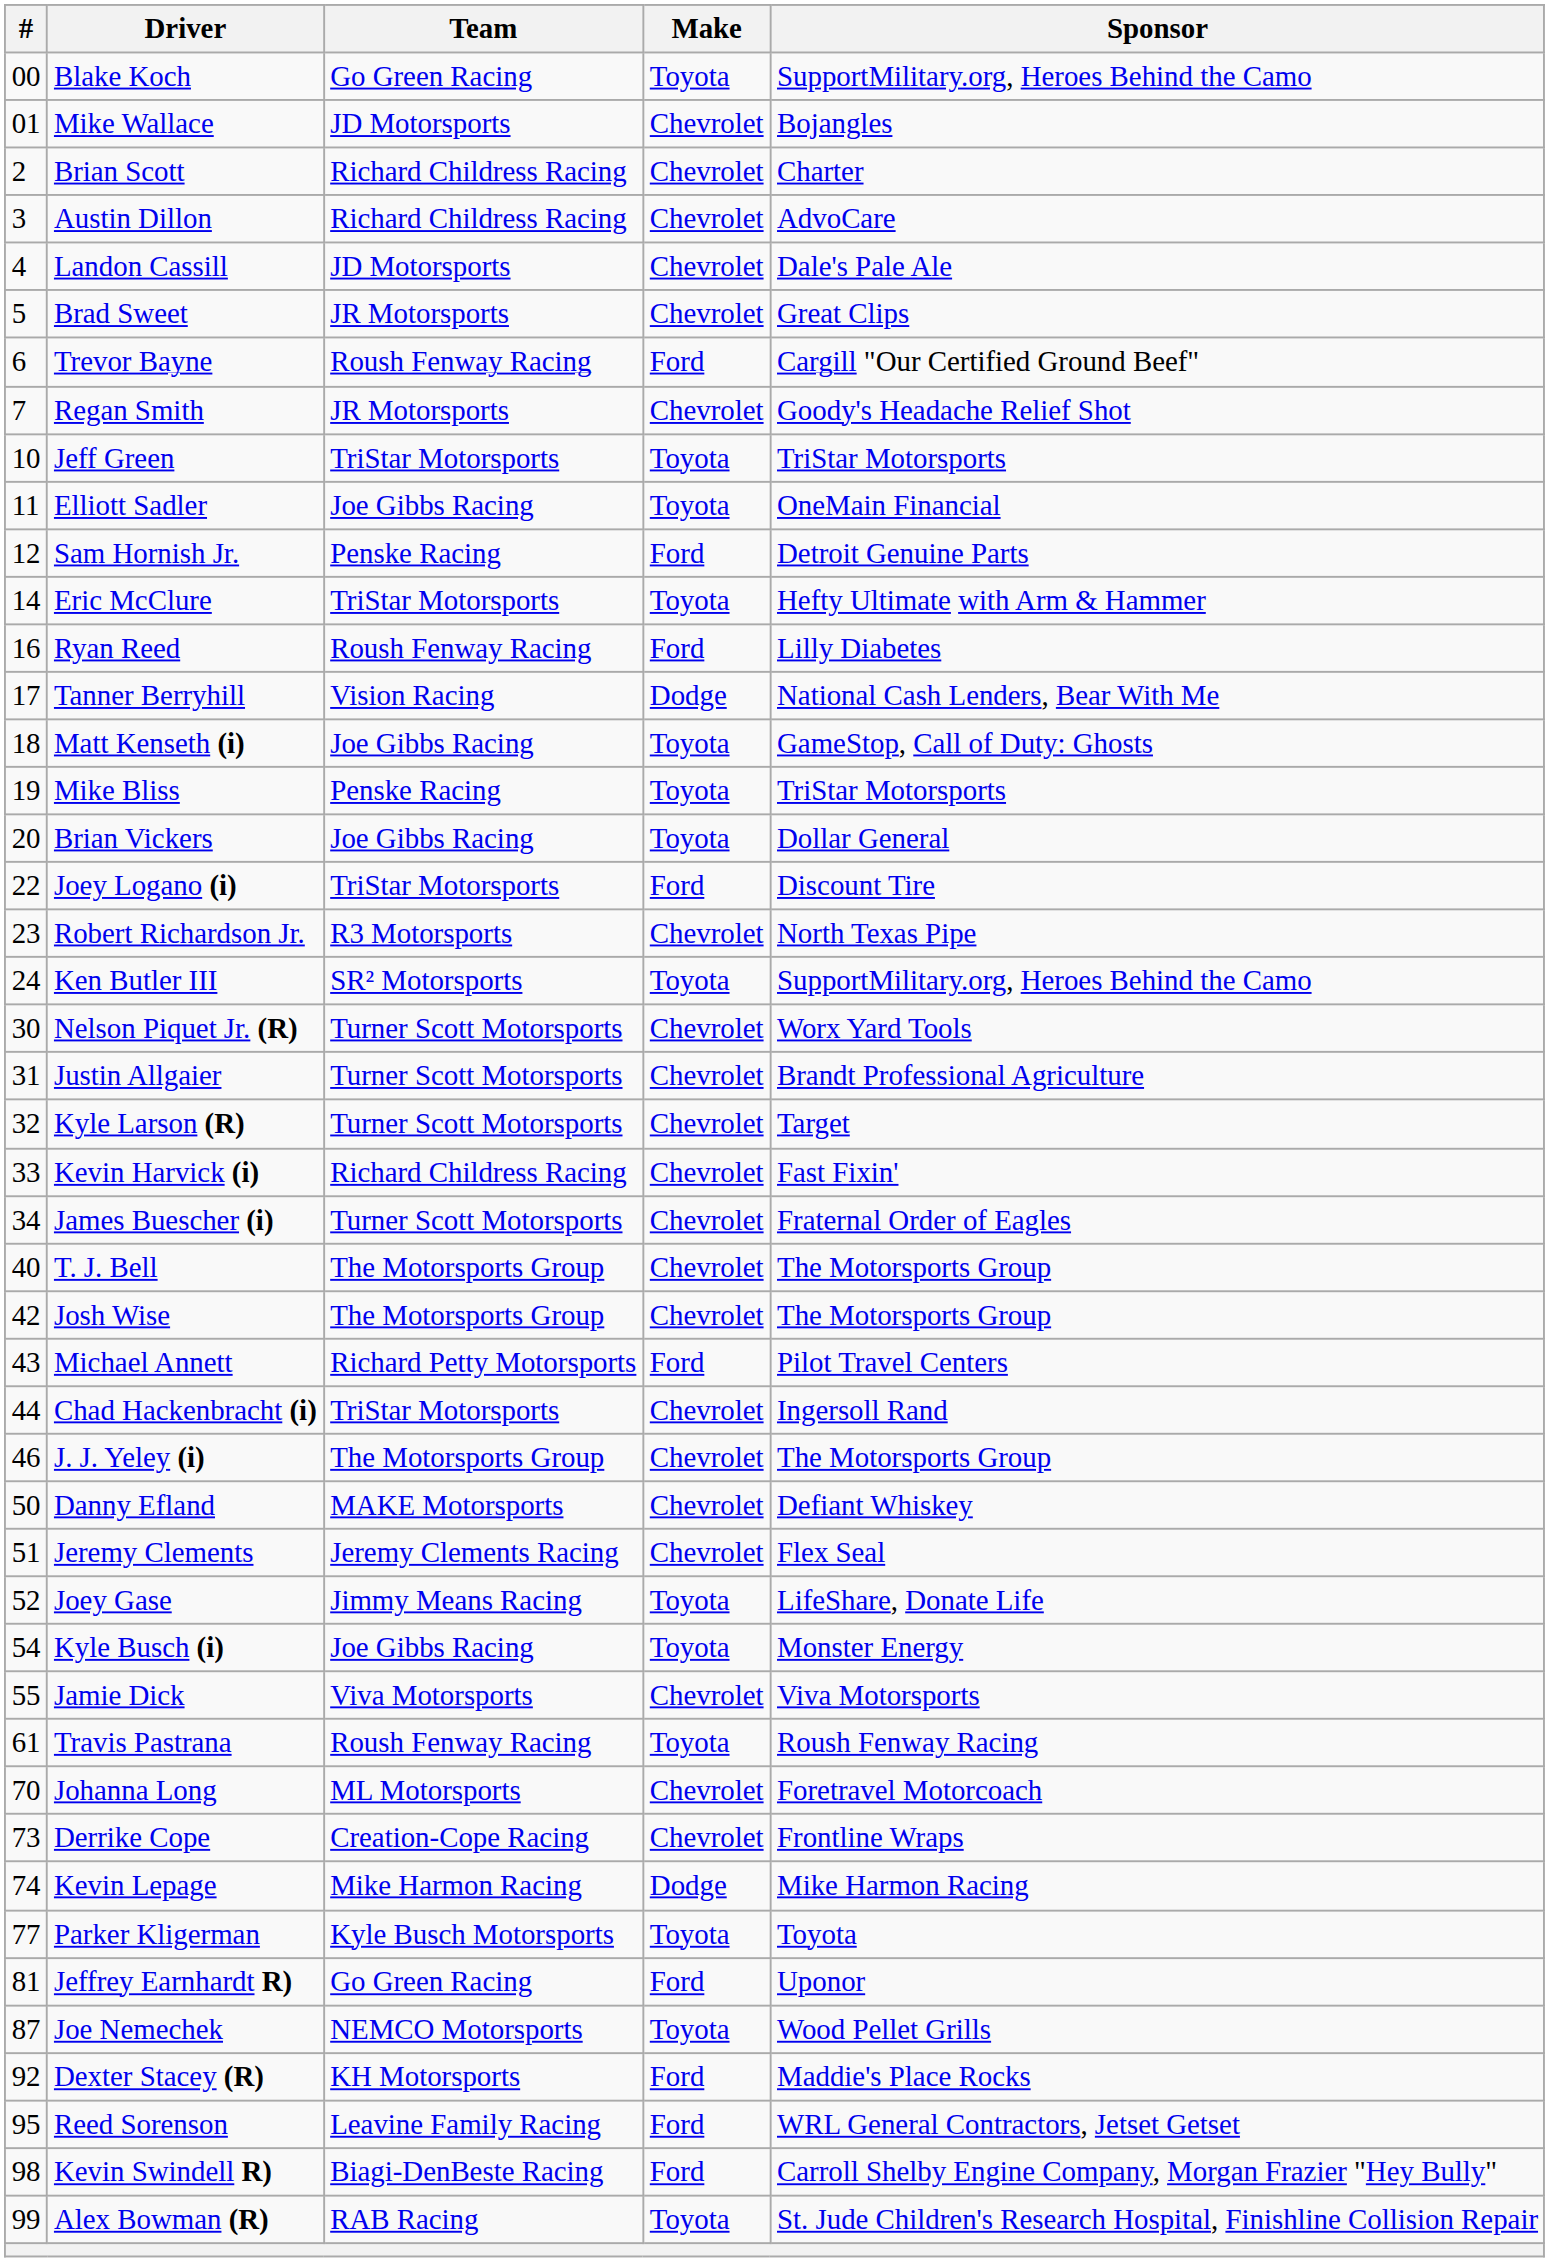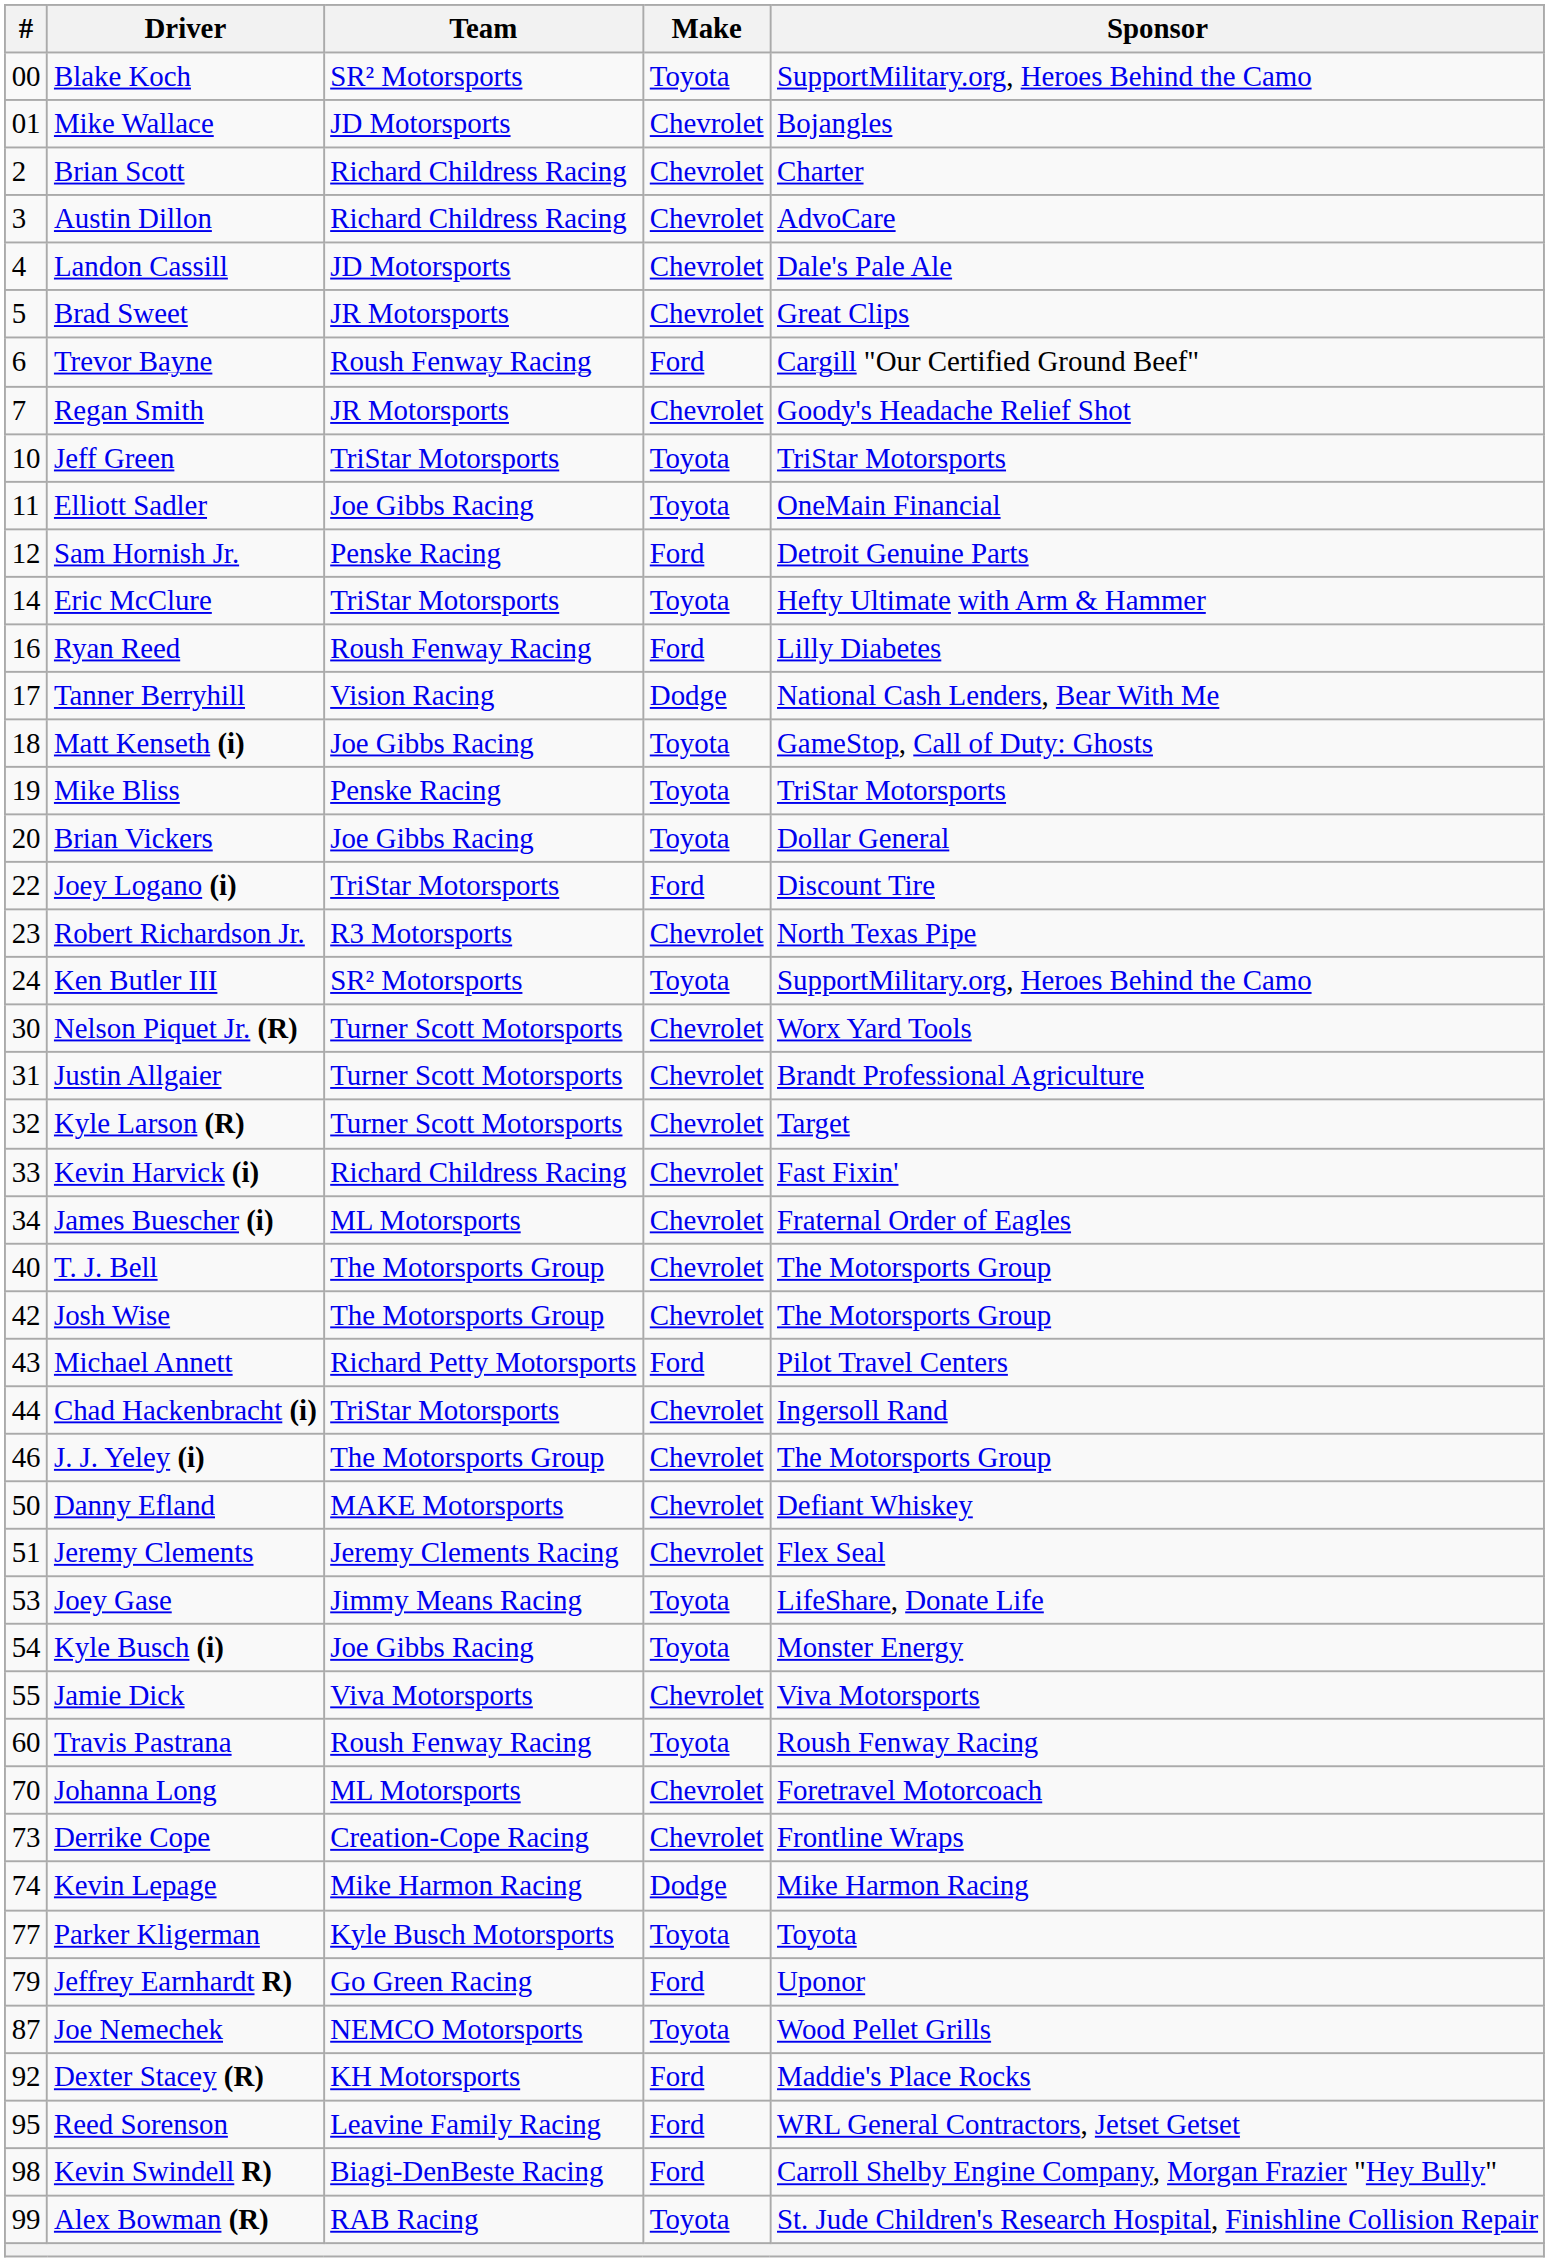 <table class="wikitable" style="font-size:95%">
 <tr>
 <th>#</th>
 <th>Driver</th>
 <th>Team</th>
 <th>Make</th>
 <th>Sponsor</th>
 </tr>
 <tr>
 <td>00</td>
 <td><a href='#'>Blake Koch</a></td>
-<td><a href='#'>Go Green Racing</a></td>
+<td><a href='#'>SR² Motorsports</a></td>
 <td><a href='#'>Toyota</a></td>
 <td><a href='#'>SupportMilitary.org</a>, <a href='#'>Heroes Behind the Camo</a></td>
 </tr>
 <tr>
 <td>01</td>
 <td><a href='#'>Mike Wallace</a></td>
 <td><a href='#'>JD Motorsports</a></td>
 <td><a href='#'>Chevrolet</a></td>
 <td><a href='#'>Bojangles</a></td>
 </tr>
 <tr>
 <td>2</td>
 <td><a href='#'>Brian Scott</a></td>
 <td><a href='#'>Richard Childress Racing</a></td>
 <td><a href='#'>Chevrolet</a></td>
 <td><a href='#'>Charter</a></td>
 </tr>
 <tr>
 <td>3</td>
 <td><a href='#'>Austin Dillon</a></td>
 <td><a href='#'>Richard Childress Racing</a></td>
 <td><a href='#'>Chevrolet</a></td>
 <td><a href='#'>AdvoCare</a></td>
 </tr>
 <tr>
 <td>4</td>
 <td><a href='#'>Landon Cassill</a></td>
 <td><a href='#'>JD Motorsports</a></td>
 <td><a href='#'>Chevrolet</a></td>
 <td><a href='#'>Dale's Pale Ale</a></td>
 </tr>
 <tr>
 <td>5</td>
 <td><a href='#'>Brad Sweet</a></td>
 <td><a href='#'>JR Motorsports</a></td>
 <td><a href='#'>Chevrolet</a></td>
 <td><a href='#'>Great Clips</a></td>
 </tr>
 <tr>
 <td>6</td>
 <td><a href='#'>Trevor Bayne</a></td>
 <td><a href='#'>Roush Fenway Racing</a></td>
 <td><a href='#'>Ford</a></td>
 <td><a href='#'>Cargill</a> "Our Certified Ground Beef"</td>
 </tr>
 <tr>
 <td>7</td>
 <td><a href='#'>Regan Smith</a></td>
 <td><a href='#'>JR Motorsports</a></td>
 <td><a href='#'>Chevrolet</a></td>
 <td><a href='#'>Goody's Headache Relief Shot</a></td>
 </tr>
 <tr>
 <td>10</td>
 <td><a href='#'>Jeff Green</a></td>
 <td><a href='#'>TriStar Motorsports</a></td>
 <td><a href='#'>Toyota</a></td>
 <td><a href='#'>TriStar Motorsports</a></td>
 </tr>
 <tr>
 <td>11</td>
 <td><a href='#'>Elliott Sadler</a></td>
 <td><a href='#'>Joe Gibbs Racing</a></td>
 <td><a href='#'>Toyota</a></td>
 <td><a href='#'>OneMain Financial</a></td>
 </tr>
 <tr>
 <td>12</td>
 <td><a href='#'>Sam Hornish Jr.</a></td>
 <td><a href='#'>Penske Racing</a></td>
 <td><a href='#'>Ford</a></td>
 <td><a href='#'>Detroit Genuine Parts</a></td>
 </tr>
 <tr>
 <td>14</td>
 <td><a href='#'>Eric McClure</a></td>
 <td><a href='#'>TriStar Motorsports</a></td>
 <td><a href='#'>Toyota</a></td>
 <td><a href='#'>Hefty Ultimate</a> <a href='#'>with Arm & Hammer</a></td>
 </tr>
 <tr>
 <td>16</td>
 <td><a href='#'>Ryan Reed</a></td>
 <td><a href='#'>Roush Fenway Racing</a></td>
 <td><a href='#'>Ford</a></td>
 <td><a href='#'>Lilly Diabetes</a></td>
 </tr>
 <tr>
 <td>17</td>
 <td><a href='#'>Tanner Berryhill</a></td>
 <td><a href='#'>Vision Racing</a></td>
 <td><a href='#'>Dodge</a></td>
 <td><a href='#'>National Cash Lenders</a>, <a href='#'>Bear With Me</a></td>
 </tr>
 <tr>
 <td>18</td>
 <td><a href='#'>Matt Kenseth</a> <strong>(i)</strong></td>
 <td><a href='#'>Joe Gibbs Racing</a></td>
 <td><a href='#'>Toyota</a></td>
 <td><a href='#'>GameStop</a>, <a href='#'>Call of Duty: Ghosts</a></td>
 </tr>
 <tr>
 <td>19</td>
 <td><a href='#'>Mike Bliss</a></td>
 <td><a href='#'>Penske Racing</a></td>
 <td><a href='#'>Toyota</a></td>
 <td><a href='#'>TriStar Motorsports</a></td>
 </tr>
 <tr>
 <td>20</td>
 <td><a href='#'>Brian Vickers</a></td>
 <td><a href='#'>Joe Gibbs Racing</a></td>
 <td><a href='#'>Toyota</a></td>
 <td><a href='#'>Dollar General</a></td>
 </tr>
 <tr>
 <td>22</td>
 <td><a href='#'>Joey Logano</a> <strong>(i)</strong></td>
 <td><a href='#'>TriStar Motorsports</a></td>
 <td><a href='#'>Ford</a></td>
 <td><a href='#'>Discount Tire</a></td>
 </tr>
 <tr>
 <td>23</td>
 <td><a href='#'>Robert Richardson Jr.</a></td>
 <td><a href='#'>R3 Motorsports</a></td>
 <td><a href='#'>Chevrolet</a></td>
 <td><a href='#'>North Texas Pipe</a></td>
 </tr>
 <tr>
 <td>24</td>
 <td><a href='#'>Ken Butler III</a></td>
 <td><a href='#'>SR² Motorsports</a></td>
 <td><a href='#'>Toyota</a></td>
 <td><a href='#'>SupportMilitary.org</a>, <a href='#'>Heroes Behind the Camo</a></td>
 </tr>
 <tr>
 <td>30</td>
 <td><a href='#'>Nelson Piquet Jr.</a> <strong>(R)</strong></td>
 <td><a href='#'>Turner Scott Motorsports</a></td>
 <td><a href='#'>Chevrolet</a></td>
 <td><a href='#'>Worx Yard Tools</a></td>
 </tr>
 <tr>
 <td>31</td>
 <td><a href='#'>Justin Allgaier</a></td>
 <td><a href='#'>Turner Scott Motorsports</a></td>
 <td><a href='#'>Chevrolet</a></td>
 <td><a href='#'>Brandt Professional Agriculture</a></td>
 </tr>
 <tr>
 <td>32</td>
 <td><a href='#'>Kyle Larson</a> <strong>(R)</strong></td>
 <td><a href='#'>Turner Scott Motorsports</a></td>
 <td><a href='#'>Chevrolet</a></td>
 <td><a href='#'>Target</a></td>
 </tr>
 <tr>
 <td>33</td>
 <td><a href='#'>Kevin Harvick</a> <strong>(i)</strong></td>
 <td><a href='#'>Richard Childress Racing</a></td>
 <td><a href='#'>Chevrolet</a></td>
 <td><a href='#'>Fast Fixin'</a></td>
 </tr>
 <tr>
 <td>34</td>
 <td><a href='#'>James Buescher</a> <strong>(i)</strong></td>
-<td><a href='#'>Turner Scott Motorsports</a></td>
+<td><a href='#'>ML Motorsports</a></td>
 <td><a href='#'>Chevrolet</a></td>
 <td><a href='#'>Fraternal Order of Eagles</a></td>
 </tr>
 <tr>
 <td>40</td>
 <td><a href='#'>T. J. Bell</a></td>
 <td><a href='#'>The Motorsports Group</a></td>
 <td><a href='#'>Chevrolet</a></td>
 <td><a href='#'>The Motorsports Group</a></td>
 </tr>
 <tr>
 <td>42</td>
 <td><a href='#'>Josh Wise</a></td>
 <td><a href='#'>The Motorsports Group</a></td>
 <td><a href='#'>Chevrolet</a></td>
 <td><a href='#'>The Motorsports Group</a></td>
 </tr>
 <tr>
 <td>43</td>
 <td><a href='#'>Michael Annett</a></td>
 <td><a href='#'>Richard Petty Motorsports</a></td>
 <td><a href='#'>Ford</a></td>
 <td><a href='#'>Pilot Travel Centers</a></td>
 </tr>
 <tr>
 <td>44</td>
 <td><a href='#'>Chad Hackenbracht</a> <strong>(i)</strong></td>
 <td><a href='#'>TriStar Motorsports</a></td>
 <td><a href='#'>Chevrolet</a></td>
 <td><a href='#'>Ingersoll Rand</a></td>
 </tr>
 <tr>
 <td>46</td>
 <td><a href='#'>J. J. Yeley</a> <strong>(i)</strong></td>
 <td><a href='#'>The Motorsports Group</a></td>
 <td><a href='#'>Chevrolet</a></td>
 <td><a href='#'>The Motorsports Group</a></td>
 </tr>
 <tr>
 <td>50</td>
 <td><a href='#'>Danny Efland</a></td>
 <td><a href='#'>MAKE Motorsports</a></td>
 <td><a href='#'>Chevrolet</a></td>
 <td><a href='#'>Defiant Whiskey</a></td>
 </tr>
 <tr>
 <td>51</td>
 <td><a href='#'>Jeremy Clements</a></td>
 <td><a href='#'>Jeremy Clements Racing</a></td>
 <td><a href='#'>Chevrolet</a></td>
 <td><a href='#'>Flex Seal</a></td>
 </tr>
 <tr>
-<td>52</td>
+<td>53</td>
 <td><a href='#'>Joey Gase</a></td>
 <td><a href='#'>Jimmy Means Racing</a></td>
 <td><a href='#'>Toyota</a></td>
 <td><a href='#'>LifeShare</a>, <a href='#'>Donate Life</a></td>
 </tr>
 <tr>
 <td>54</td>
 <td><a href='#'>Kyle Busch</a> <strong>(i)</strong></td>
 <td><a href='#'>Joe Gibbs Racing</a></td>
 <td><a href='#'>Toyota</a></td>
 <td><a href='#'>Monster Energy</a></td>
 </tr>
 <tr>
 <td>55</td>
 <td><a href='#'>Jamie Dick</a></td>
 <td><a href='#'>Viva Motorsports</a></td>
 <td><a href='#'>Chevrolet</a></td>
 <td><a href='#'>Viva Motorsports</a></td>
 </tr>
 <tr>
-<td>61</td>
+<td>60</td>
 <td><a href='#'>Travis Pastrana</a></td>
 <td><a href='#'>Roush Fenway Racing</a></td>
 <td><a href='#'>Toyota</a></td>
 <td><a href='#'>Roush Fenway Racing</a></td>
 </tr>
 <tr>
 <td>70</td>
 <td><a href='#'>Johanna Long</a></td>
 <td><a href='#'>ML Motorsports</a></td>
 <td><a href='#'>Chevrolet</a></td>
 <td><a href='#'>Foretravel Motorcoach</a></td>
 </tr>
 <tr>
 <td>73</td>
 <td><a href='#'>Derrike Cope</a></td>
 <td><a href='#'>Creation-Cope Racing</a></td>
 <td><a href='#'>Chevrolet</a></td>
 <td><a href='#'>Frontline Wraps</a></td>
 </tr>
 <tr>
 <td>74</td>
 <td><a href='#'>Kevin Lepage</a></td>
 <td><a href='#'>Mike Harmon Racing</a></td>
 <td><a href='#'>Dodge</a></td>
 <td><a href='#'>Mike Harmon Racing</a></td>
 </tr>
 <tr>
 <td>77</td>
 <td><a href='#'>Parker Kligerman</a></td>
 <td><a href='#'>Kyle Busch Motorsports</a></td>
 <td><a href='#'>Toyota</a></td>
 <td><a href='#'>Toyota</a></td>
 </tr>
 <tr>
-<td>81</td>
+<td>79</td>
 <td><a href='#'>Jeffrey Earnhardt</a> <strong>R)</strong></td>
 <td><a href='#'>Go Green Racing</a></td>
 <td><a href='#'>Ford</a></td>
 <td><a href='#'>Uponor</a></td>
 </tr>
 <tr>
 <td>87</td>
 <td><a href='#'>Joe Nemechek</a></td>
 <td><a href='#'>NEMCO Motorsports</a></td>
 <td><a href='#'>Toyota</a></td>
 <td><a href='#'>Wood Pellet Grills</a></td>
 </tr>
 <tr>
 <td>92</td>
 <td><a href='#'>Dexter Stacey</a> <strong>(R)</strong></td>
 <td><a href='#'>KH Motorsports</a></td>
 <td><a href='#'>Ford</a></td>
 <td><a href='#'>Maddie's Place Rocks</a></td>
 </tr>
 <tr>
 <td>95</td>
 <td><a href='#'>Reed Sorenson</a></td>
 <td><a href='#'>Leavine Family Racing</a></td>
 <td><a href='#'>Ford</a></td>
 <td><a href='#'>WRL General Contractors</a>, <a href='#'>Jetset Getset</a></td>
 </tr>
 <tr>
 <td>98</td>
 <td><a href='#'>Kevin Swindell</a> <strong>R)</strong></td>
 <td><a href='#'>Biagi-DenBeste Racing</a></td>
 <td><a href='#'>Ford</a></td>
 <td><a href='#'>Carroll Shelby Engine Company</a>, <a href='#'>Morgan Frazier</a> "<a href='#'>Hey Bully</a>"</td>
 </tr>
 <tr>
 <td>99</td>
 <td><a href='#'>Alex Bowman</a> <strong>(R)</strong></td>
 <td><a href='#'>RAB Racing</a></td>
 <td><a href='#'>Toyota</a></td>
 <td><a href='#'>St. Jude Children's Research Hospital</a>, <a href='#'>Finishline Collision Repair</a></td>
 </tr>
 <tr>
 <th colspan="5"></th>
 </tr>
 </table>
